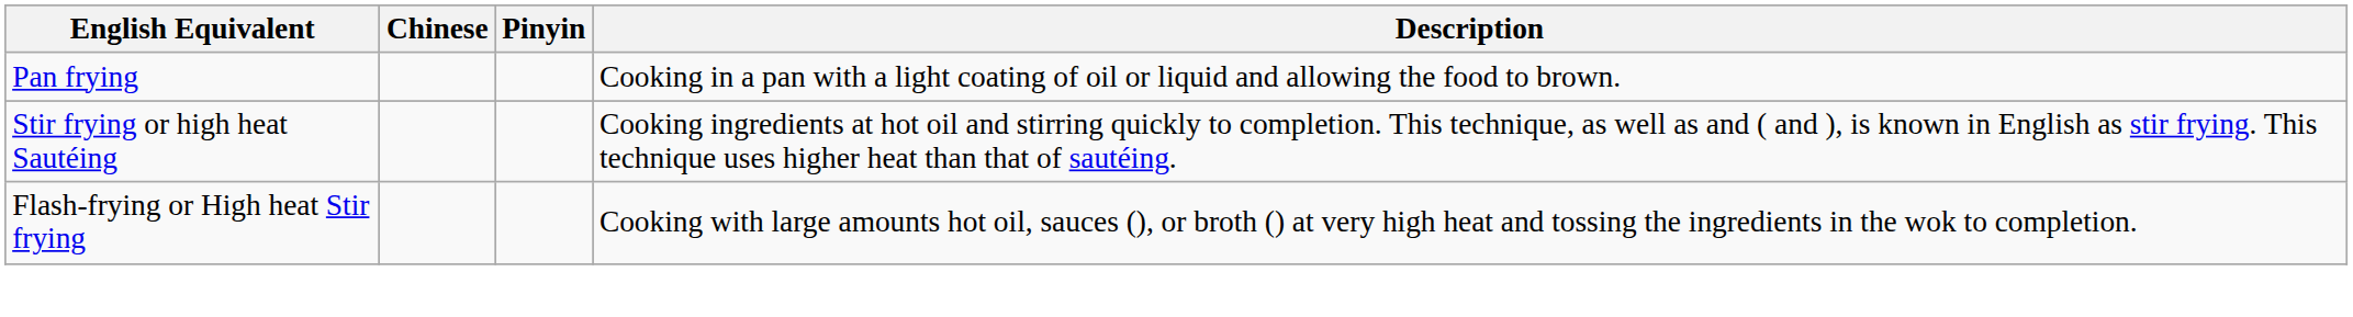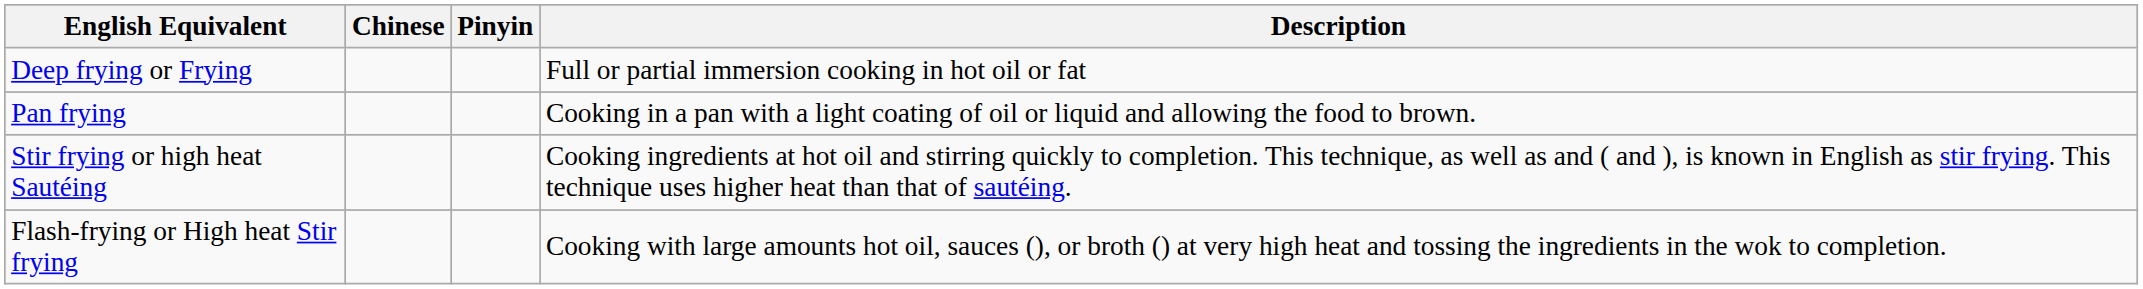 <table class="wikitable">
 <tr>
 <th>English Equivalent</th>
 <th>Chinese</th>
 <th>Pinyin</th>
 <th>Description</th>
+</tr>
+<tr>
+<td><a href='#'>Deep frying</a> or <a href='#'>Frying</a></td>
+<td></td>
+<td><em></em></td>
+<td>Full or partial immersion cooking in hot oil or fat</td>
 </tr>
 <tr>
 <td><a href='#'>Pan frying</a></td>
 <td></td>
 <td><em></em></td>
 <td>Cooking in a pan with a light coating of oil or liquid and allowing the food to brown.</td>
 </tr>
 <tr>
 <td><a href='#'>Stir frying</a> or high heat <a href='#'>Sautéing</a></td>
 <td></td>
 <td><em></em></td>
 <td>Cooking ingredients at hot oil and stirring quickly to completion. This technique, as well as <em></em> and <em></em> ( and ), is known in English as <a href='#'>stir frying</a>. This technique uses higher heat than that of <a href='#'>sautéing</a>.</td>
 </tr>
 <tr>
 <td>Flash-frying or High heat <a href='#'>Stir frying</a></td>
 <td></td>
 <td><em></em></td>
 <td>Cooking with large amounts hot oil, sauces (), or broth () at very high heat and tossing the ingredients in the wok to completion.</td>
 </tr>
 </table>
